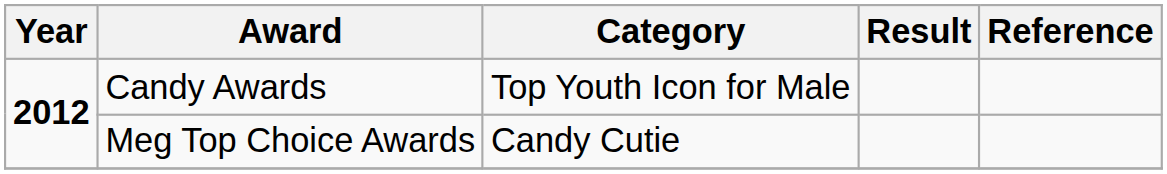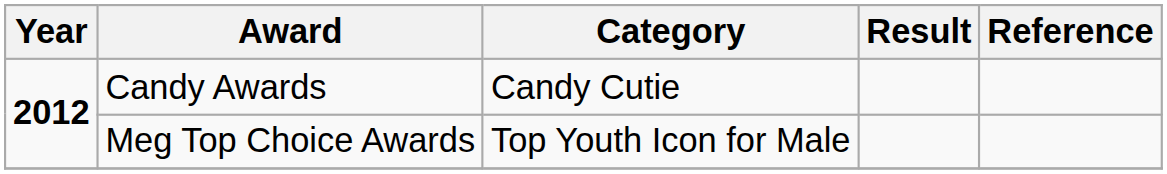 <table class="wikitable">
 <tr>
 <th align="center"><strong>Year</strong></th>
 <th align="center"><strong>Award</strong></th>
 <th align="center"><strong>Category</strong></th>
 <th align="center"><strong>Result</strong></th>
 <th align="center"><strong>Reference</strong></th>
 </tr>
 <tr>
 <td rowspan="2"><strong>2012</strong></td>
 <td>Candy Awards</td>
-<td>Top Youth Icon for Male</td>
+<td>Candy Cutie</td>
 <td></td>
 <td></td>
 </tr>
 <tr>
 <td>Meg Top Choice Awards</td>
-<td>Candy Cutie</td>
+<td>Top Youth Icon for Male</td>
 <td></td>
 <td></td>
 </tr>
 <tr>
 </tr>
 </table>
